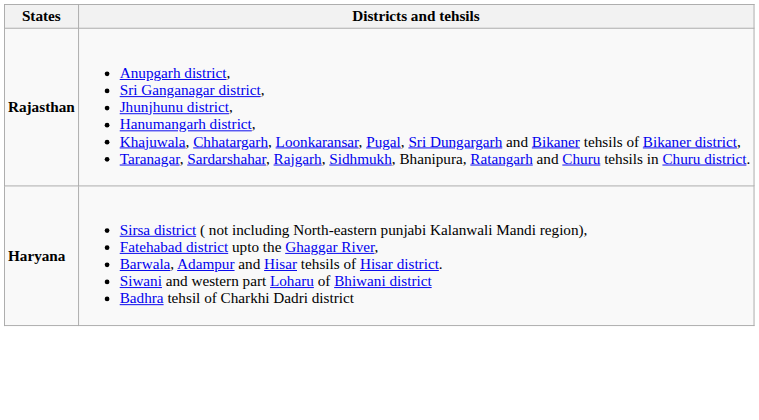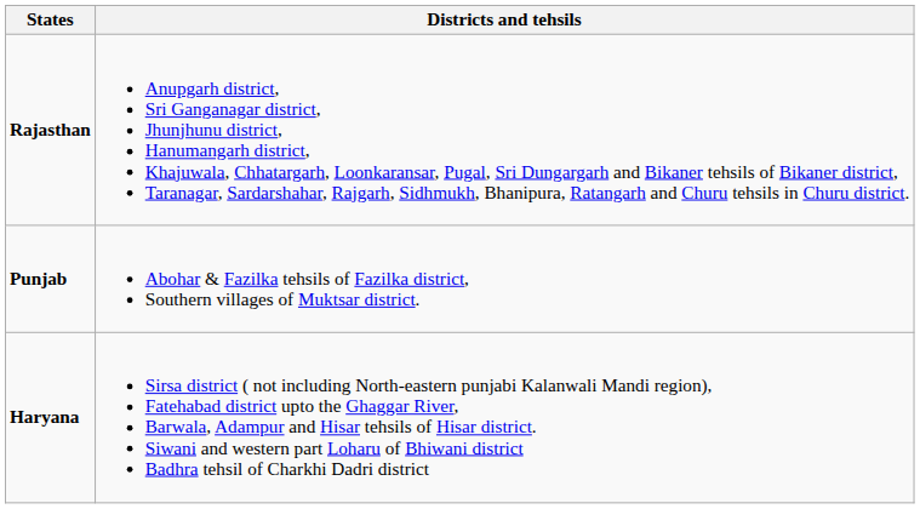 <table class="wikitable">
 <tr>
 <th>States</th>
 <th>Districts and tehsils</th>
 </tr>
 <tr>
 <td><strong>Rajasthan</strong></td>
 <td><br><ul><li><a href='#'>Anupgarh district</a>,</li><li><a href='#'>Sri Ganganagar district</a>,</li><li><a href='#'>Jhunjhunu district</a>,</li><li><a href='#'>Hanumangarh district</a>,</li><li><a href='#'>Khajuwala</a>, <a href='#'>Chhatargarh</a>, <a href='#'>Loonkaransar</a>, <a href='#'>Pugal</a>, <a href='#'>Sri Dungargarh</a> and <a href='#'>Bikaner</a> tehsils of <a href='#'>Bikaner district</a>,</li><li><a href='#'>Taranagar</a>, <a href='#'>Sardarshahar</a>, <a href='#'>Rajgarh</a>, <a href='#'>Sidhmukh</a>, Bhanipura, <a href='#'>Ratangarh</a> and <a href='#'>Churu</a> tehsils in <a href='#'>Churu district</a>.</li></ul></td>
 </tr>
 <tr>
+<td><strong>Punjab</strong></td>
+<td><br><ul><li><a href='#'>Abohar</a> & <a href='#'>Fazilka</a> tehsils of <a href='#'>Fazilka district</a>,</li><li>Southern villages of <a href='#'>Muktsar district</a>.</li></ul></td>
+</tr>
+<tr>
 <td><strong>Haryana</strong></td>
 <td><br><ul><li><a href='#'>Sirsa district</a> ( not including North-eastern punjabi Kalanwali Mandi region),</li><li><a href='#'>Fatehabad district</a> upto the <a href='#'>Ghaggar River</a>,</li><li><a href='#'>Barwala</a>, <a href='#'>Adampur</a> and  <a href='#'>Hisar</a> tehsils of <a href='#'>Hisar district</a>.</li><li><a href='#'>Siwani</a> and western part <a href='#'>Loharu</a> of <a href='#'>Bhiwani district</a></li><li><a href='#'>Badhra</a> tehsil of Charkhi Dadri district </li></ul></td>
 </tr>
 </table>
